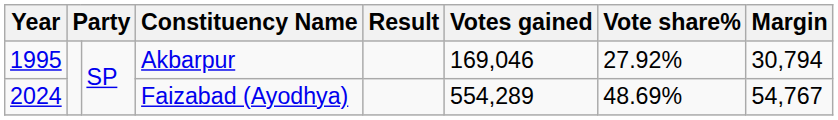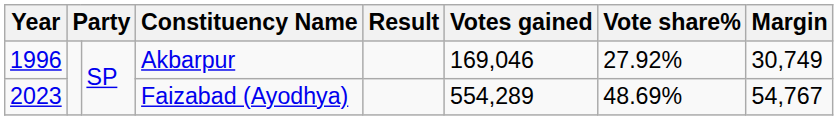 <table class="wikitable">
 <tr>
 <th>Year</th>
 <th colspan="2">Party</th>
 <th>Constituency Name</th>
 <th>Result</th>
 <th>Votes gained</th>
 <th>Vote share%</th>
 <th>Margin</th>
 </tr>
 <tr>
-<td><a href='#'>1995</a></td>
+<td><a href='#'>1996</a></td>
 <td rowspan="2" bgcolor=></td>
 <td rowspan="2"><a href='#'>SP</a></td>
 <td><a href='#'>Akbarpur</a></td>
 <td></td>
 <td>169,046</td>
 <td>27.92%</td>
-<td>30,794</td>
+<td>30,749</td>
 </tr>
 <tr>
-<td><a href='#'>2024</a></td>
+<td><a href='#'>2023</a></td>
 <td><a href='#'>Faizabad (Ayodhya)</a></td>
 <td></td>
 <td>554,289</td>
 <td>48.69%</td>
 <td>54,767</td>
 </tr>
 </table>
